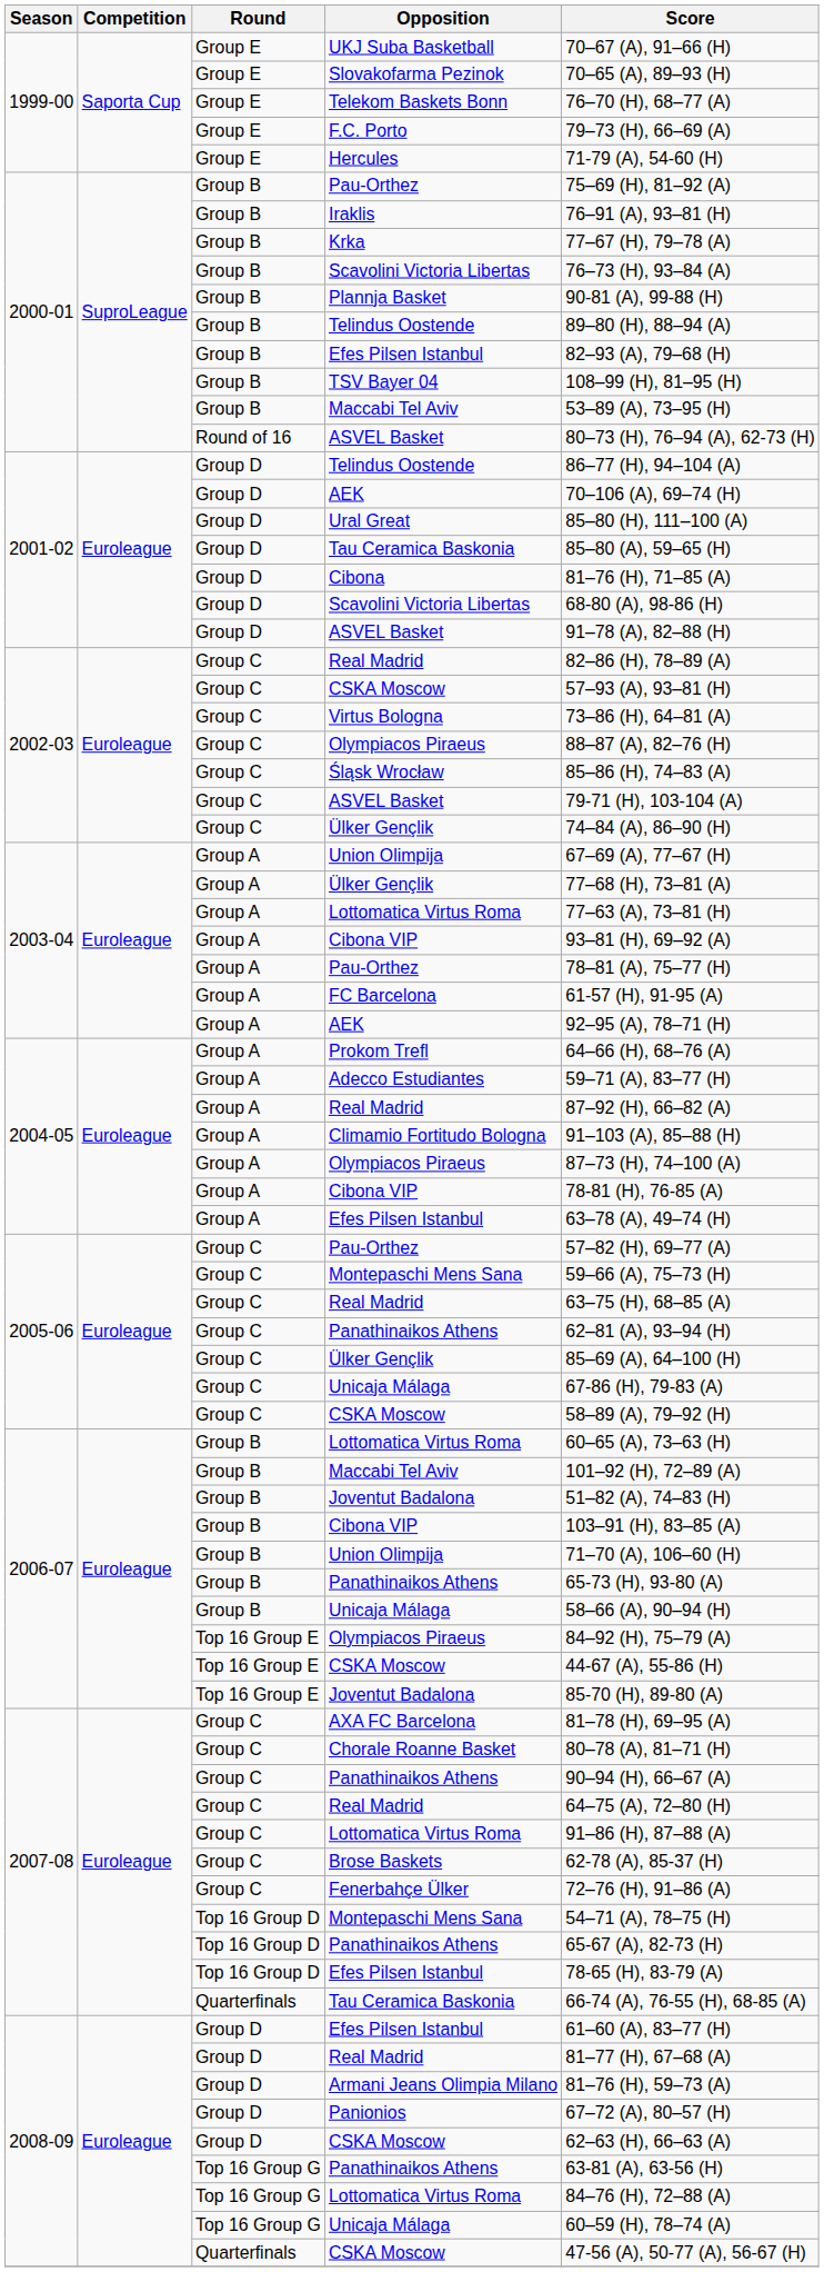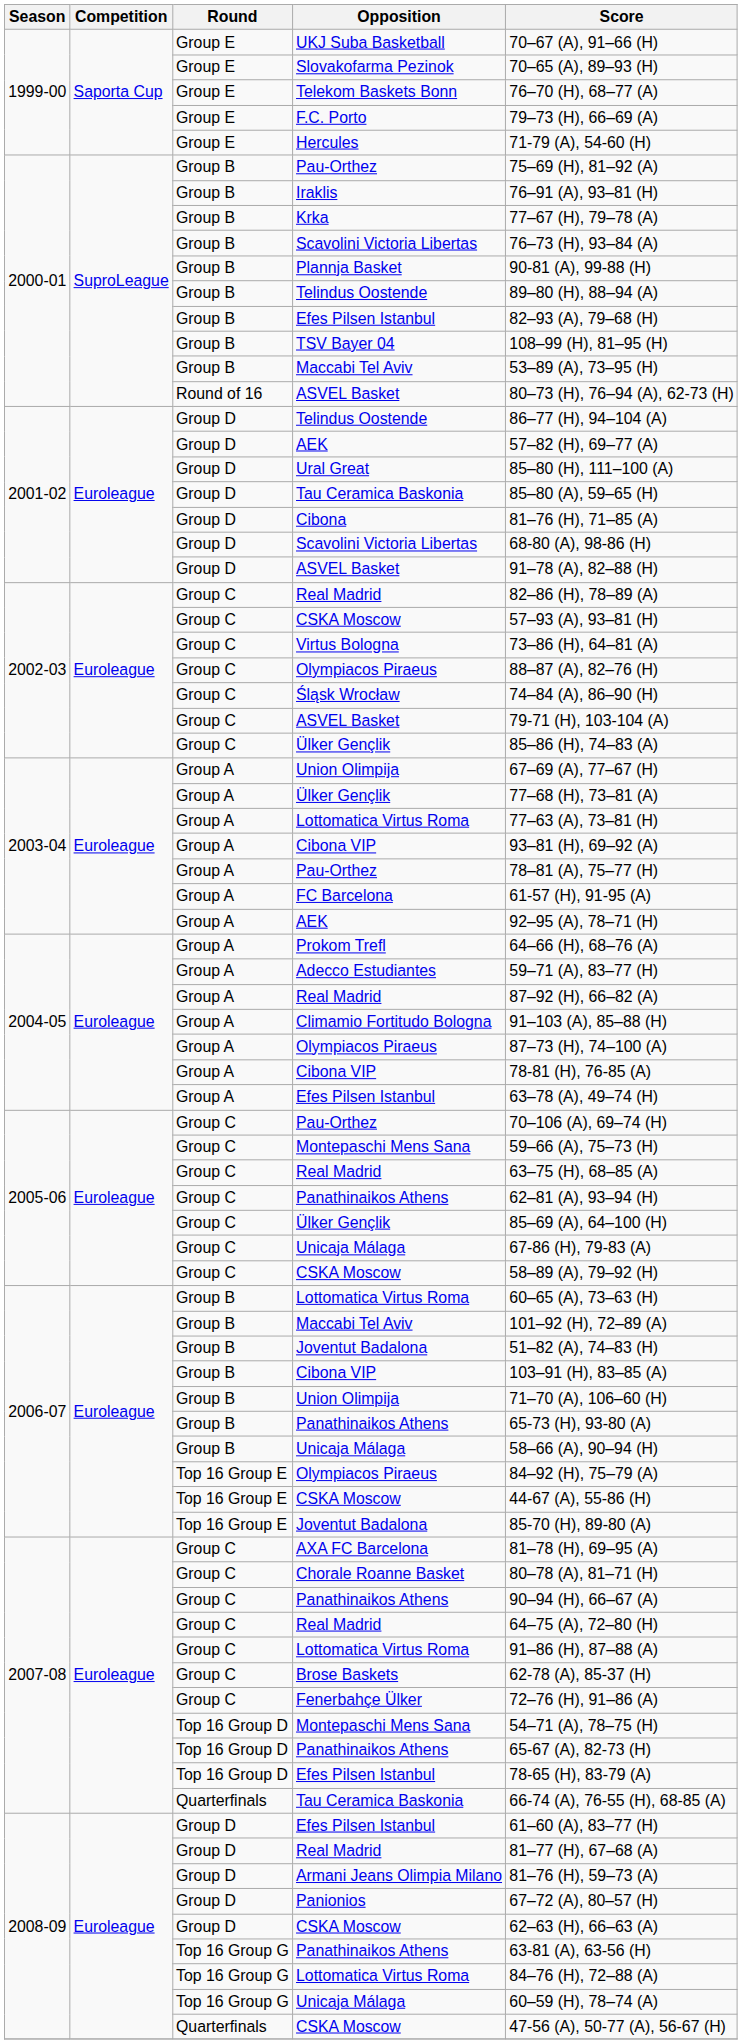 <table class="wikitable">
 <tr>
 <th>Season</th>
 <th>Competition</th>
 <th>Round</th>
 <th>Opposition</th>
 <th>Score</th>
 </tr>
 <tr>
 <td rowspan="5">1999-00</td>
 <td rowspan="5"><a href='#'>Saporta Cup</a></td>
 <td>Group E</td>
 <td> <a href='#'>UKJ Suba Basketball</a></td>
 <td>70–67 (A), 91–66 (H)</td>
 </tr>
 <tr>
 <td>Group E</td>
 <td> <a href='#'>Slovakofarma Pezinok</a></td>
 <td>70–65 (A), 89–93 (H)</td>
 </tr>
 <tr>
 <td>Group E</td>
 <td> <a href='#'>Telekom Baskets Bonn</a></td>
 <td>76–70 (H), 68–77 (A)</td>
 </tr>
 <tr>
 <td>Group E</td>
 <td> <a href='#'>F.C. Porto</a></td>
 <td>79–73 (H), 66–69 (A)</td>
 </tr>
 <tr>
 <td>Group E</td>
 <td> <a href='#'>Hercules</a></td>
 <td>71-79 (A), 54-60 (H)</td>
 </tr>
 <tr>
 <td rowspan="10">2000-01</td>
 <td rowspan="10"><a href='#'>SuproLeague</a></td>
 <td>Group B</td>
 <td> <a href='#'>Pau-Orthez</a></td>
 <td>75–69 (H), 81–92 (A)</td>
 </tr>
 <tr>
 <td>Group B</td>
 <td> <a href='#'>Iraklis</a></td>
 <td>76–91 (A), 93–81 (H)</td>
 </tr>
 <tr>
 <td>Group B</td>
 <td> <a href='#'>Krka</a></td>
 <td>77–67 (H), 79–78 (A)</td>
 </tr>
 <tr>
 <td>Group B</td>
 <td> <a href='#'>Scavolini Victoria Libertas</a></td>
 <td>76–73 (H), 93–84 (A)</td>
 </tr>
 <tr>
 <td>Group B</td>
 <td> <a href='#'>Plannja Basket</a></td>
 <td>90-81 (A), 99-88 (H)</td>
 </tr>
 <tr>
 <td>Group B</td>
 <td> <a href='#'>Telindus Oostende</a></td>
 <td>89–80 (H), 88–94 (A)</td>
 </tr>
 <tr>
 <td>Group B</td>
 <td> <a href='#'>Efes Pilsen Istanbul</a></td>
 <td>82–93 (A), 79–68 (H)</td>
 </tr>
 <tr>
 <td>Group B</td>
 <td> <a href='#'>TSV Bayer 04</a></td>
 <td>108–99 (H), 81–95 (H)</td>
 </tr>
 <tr>
 <td>Group B</td>
 <td> <a href='#'>Maccabi Tel Aviv</a></td>
 <td>53–89 (A), 73–95 (H)</td>
 </tr>
 <tr>
 <td>Round of 16</td>
 <td> <a href='#'>ASVEL Basket</a></td>
 <td>80–73 (H), 76–94 (A), 62-73 (H)</td>
 </tr>
 <tr>
 <td rowspan="7">2001-02</td>
 <td rowspan="7"><a href='#'>Euroleague</a></td>
 <td>Group D</td>
 <td> <a href='#'>Telindus Oostende</a></td>
 <td>86–77 (H), 94–104 (A)</td>
 </tr>
 <tr>
 <td>Group D</td>
 <td> <a href='#'>AEK</a></td>
-<td>70–106 (A), 69–74 (H)</td>
+<td>57–82 (H), 69–77 (A)</td>
 </tr>
 <tr>
 <td>Group D</td>
 <td> <a href='#'>Ural Great</a></td>
 <td>85–80 (H), 111–100 (A)</td>
 </tr>
 <tr>
 <td>Group D</td>
 <td> <a href='#'>Tau Ceramica Baskonia</a></td>
 <td>85–80 (A), 59–65 (H)</td>
 </tr>
 <tr>
 <td>Group D</td>
 <td> <a href='#'>Cibona</a></td>
 <td>81–76 (H), 71–85 (A)</td>
 </tr>
 <tr>
 <td>Group D</td>
 <td> <a href='#'>Scavolini Victoria Libertas</a></td>
 <td>68-80 (A), 98-86 (H)</td>
 </tr>
 <tr>
 <td>Group D</td>
 <td> <a href='#'>ASVEL Basket</a></td>
 <td>91–78 (A), 82–88 (H)</td>
 </tr>
 <tr>
 <td rowspan="7">2002-03</td>
 <td rowspan="7"><a href='#'>Euroleague</a></td>
 <td>Group C</td>
 <td> <a href='#'>Real Madrid</a></td>
 <td>82–86 (H), 78–89 (A)</td>
 </tr>
 <tr>
 <td>Group C</td>
 <td> <a href='#'>CSKA Moscow</a></td>
 <td>57–93 (A), 93–81 (H)</td>
 </tr>
 <tr>
 <td>Group C</td>
 <td> <a href='#'>Virtus Bologna</a></td>
 <td>73–86 (H), 64–81 (A)</td>
 </tr>
 <tr>
 <td>Group C</td>
 <td> <a href='#'>Olympiacos Piraeus</a></td>
 <td>88–87 (A), 82–76 (H)</td>
 </tr>
 <tr>
 <td>Group C</td>
 <td> <a href='#'>Śląsk Wrocław</a></td>
-<td>85–86 (H), 74–83 (A)</td>
+<td>74–84 (A), 86–90 (H)</td>
 </tr>
 <tr>
 <td>Group C</td>
 <td> <a href='#'>ASVEL Basket</a></td>
 <td>79-71 (H), 103-104 (A)</td>
 </tr>
 <tr>
 <td>Group C</td>
 <td> <a href='#'>Ülker Gençlik</a></td>
-<td>74–84 (A), 86–90 (H)</td>
+<td>85–86 (H), 74–83 (A)</td>
 </tr>
 <tr>
 <td rowspan="7">2003-04</td>
 <td rowspan="7"><a href='#'>Euroleague</a></td>
 <td>Group A</td>
 <td> <a href='#'>Union Olimpija</a></td>
 <td>67–69 (A), 77–67 (H)</td>
 </tr>
 <tr>
 <td>Group A</td>
 <td> <a href='#'>Ülker Gençlik</a></td>
 <td>77–68 (H), 73–81 (A)</td>
 </tr>
 <tr>
 <td>Group A</td>
 <td> <a href='#'>Lottomatica Virtus Roma</a></td>
 <td>77–63 (A), 73–81 (H)</td>
 </tr>
 <tr>
 <td>Group A</td>
 <td> <a href='#'>Cibona VIP</a></td>
 <td>93–81 (H), 69–92 (A)</td>
 </tr>
 <tr>
 <td>Group A</td>
 <td> <a href='#'>Pau-Orthez</a></td>
 <td>78–81 (A), 75–77 (H)</td>
 </tr>
 <tr>
 <td>Group A</td>
 <td> <a href='#'>FC Barcelona</a></td>
 <td>61-57 (H), 91-95 (A)</td>
 </tr>
 <tr>
 <td>Group A</td>
 <td> <a href='#'>AEK</a></td>
 <td>92–95 (A), 78–71 (H)</td>
 </tr>
 <tr>
 <td rowspan="7">2004-05</td>
 <td rowspan="7"><a href='#'>Euroleague</a></td>
 <td>Group A</td>
 <td> <a href='#'>Prokom Trefl</a></td>
 <td>64–66 (H), 68–76 (A)</td>
 </tr>
 <tr>
 <td>Group A</td>
 <td> <a href='#'>Adecco Estudiantes</a></td>
 <td>59–71 (A), 83–77 (H)</td>
 </tr>
 <tr>
 <td>Group A</td>
 <td> <a href='#'>Real Madrid</a></td>
 <td>87–92 (H), 66–82 (A)</td>
 </tr>
 <tr>
 <td>Group A</td>
 <td> <a href='#'>Climamio Fortitudo Bologna</a></td>
 <td>91–103 (A), 85–88 (H)</td>
 </tr>
 <tr>
 <td>Group A</td>
 <td> <a href='#'>Olympiacos Piraeus</a></td>
 <td>87–73 (H), 74–100 (A)</td>
 </tr>
 <tr>
 <td>Group A</td>
 <td> <a href='#'>Cibona VIP</a></td>
 <td>78-81 (H), 76-85 (A)</td>
 </tr>
 <tr>
 <td>Group A</td>
 <td> <a href='#'>Efes Pilsen Istanbul</a></td>
 <td>63–78 (A), 49–74 (H)</td>
 </tr>
 <tr>
 <td rowspan="7">2005-06</td>
 <td rowspan="7"><a href='#'>Euroleague</a></td>
 <td>Group C</td>
 <td> <a href='#'>Pau-Orthez</a></td>
-<td>57–82 (H), 69–77 (A)</td>
+<td>70–106 (A), 69–74 (H)</td>
 </tr>
 <tr>
 <td>Group C</td>
 <td> <a href='#'>Montepaschi Mens Sana</a></td>
 <td>59–66 (A), 75–73 (H)</td>
 </tr>
 <tr>
 <td>Group C</td>
 <td> <a href='#'>Real Madrid</a></td>
 <td>63–75 (H), 68–85 (A)</td>
 </tr>
 <tr>
 <td>Group C</td>
 <td> <a href='#'>Panathinaikos Athens</a></td>
 <td>62–81 (A), 93–94 (H)</td>
 </tr>
 <tr>
 <td>Group C</td>
 <td> <a href='#'>Ülker Gençlik</a></td>
 <td>85–69 (A), 64–100 (H)</td>
 </tr>
 <tr>
 <td>Group C</td>
 <td> <a href='#'>Unicaja Málaga</a></td>
 <td>67-86 (H), 79-83 (A)</td>
 </tr>
 <tr>
 <td>Group C</td>
 <td> <a href='#'>CSKA Moscow</a></td>
 <td>58–89 (A), 79–92 (H)</td>
 </tr>
 <tr>
 <td rowspan="10">2006-07</td>
 <td rowspan="10"><a href='#'>Euroleague</a></td>
 <td>Group B</td>
 <td> <a href='#'>Lottomatica Virtus Roma</a></td>
 <td>60–65 (A), 73–63 (H)</td>
 </tr>
 <tr>
 <td>Group B</td>
 <td> <a href='#'>Maccabi Tel Aviv</a></td>
 <td>101–92 (H), 72–89 (A)</td>
 </tr>
 <tr>
 <td>Group B</td>
 <td> <a href='#'>Joventut Badalona</a></td>
 <td>51–82 (A), 74–83 (H)</td>
 </tr>
 <tr>
 <td>Group B</td>
 <td> <a href='#'>Cibona VIP</a></td>
 <td>103–91 (H), 83–85 (A)</td>
 </tr>
 <tr>
 <td>Group B</td>
 <td> <a href='#'>Union Olimpija</a></td>
 <td>71–70 (A), 106–60 (H)</td>
 </tr>
 <tr>
 <td>Group B</td>
 <td> <a href='#'>Panathinaikos Athens</a></td>
 <td>65-73 (H), 93-80 (A)</td>
 </tr>
 <tr>
 <td>Group B</td>
 <td> <a href='#'>Unicaja Málaga</a></td>
 <td>58–66 (A), 90–94 (H)</td>
 </tr>
 <tr>
 <td>Top 16 Group E</td>
 <td> <a href='#'>Olympiacos Piraeus</a></td>
 <td>84–92 (H), 75–79 (A)</td>
 </tr>
 <tr>
 <td>Top 16 Group E</td>
 <td> <a href='#'>CSKA Moscow</a></td>
 <td>44-67 (A), 55-86 (H)</td>
 </tr>
 <tr>
 <td>Top 16 Group E</td>
 <td> <a href='#'>Joventut Badalona</a></td>
 <td>85-70 (H), 89-80 (A)</td>
 </tr>
 <tr>
 <td rowspan="11">2007-08</td>
 <td rowspan="11"><a href='#'>Euroleague</a></td>
 <td>Group C</td>
 <td> <a href='#'>AXA FC Barcelona</a></td>
 <td>81–78 (H), 69–95 (A)</td>
 </tr>
 <tr>
 <td>Group C</td>
 <td> <a href='#'>Chorale Roanne Basket</a></td>
 <td>80–78 (A), 81–71 (H)</td>
 </tr>
 <tr>
 <td>Group C</td>
 <td> <a href='#'>Panathinaikos Athens</a></td>
 <td>90–94 (H), 66–67 (A)</td>
 </tr>
 <tr>
 <td>Group C</td>
 <td> <a href='#'>Real Madrid</a></td>
 <td>64–75 (A), 72–80 (H)</td>
 </tr>
 <tr>
 <td>Group C</td>
 <td> <a href='#'>Lottomatica Virtus Roma</a></td>
 <td>91–86 (H), 87–88 (A)</td>
 </tr>
 <tr>
 <td>Group C</td>
 <td> <a href='#'>Brose Baskets</a></td>
 <td>62-78 (A), 85-37 (H)</td>
 </tr>
 <tr>
 <td>Group C</td>
 <td> <a href='#'>Fenerbahçe Ülker</a></td>
 <td>72–76 (H), 91–86 (A)</td>
 </tr>
 <tr>
 <td>Top 16 Group D</td>
 <td> <a href='#'>Montepaschi Mens Sana</a></td>
 <td>54–71 (A), 78–75 (H)</td>
 </tr>
 <tr>
 <td>Top 16 Group D</td>
 <td> <a href='#'>Panathinaikos Athens</a></td>
 <td>65-67 (A), 82-73 (H)</td>
 </tr>
 <tr>
 <td>Top 16 Group D</td>
 <td> <a href='#'>Efes Pilsen Istanbul</a></td>
 <td>78-65 (H), 83-79 (A)</td>
 </tr>
 <tr>
 <td>Quarterfinals</td>
 <td> <a href='#'>Tau Ceramica Baskonia</a></td>
 <td>66-74 (A), 76-55 (H), 68-85 (A)</td>
 </tr>
 <tr>
 <td rowspan="9">2008-09</td>
 <td rowspan="9"><a href='#'>Euroleague</a></td>
 <td>Group D</td>
 <td> <a href='#'>Efes Pilsen Istanbul</a></td>
 <td>61–60 (A), 83–77 (H)</td>
 </tr>
 <tr>
 <td>Group D</td>
 <td> <a href='#'>Real Madrid</a></td>
 <td>81–77 (H), 67–68 (A)</td>
 </tr>
 <tr>
 <td>Group D</td>
 <td> <a href='#'>Armani Jeans Olimpia Milano</a></td>
 <td>81–76 (H), 59–73 (A)</td>
 </tr>
 <tr>
 <td>Group D</td>
 <td> <a href='#'>Panionios</a></td>
 <td>67–72 (A), 80–57 (H)</td>
 </tr>
 <tr>
 <td>Group D</td>
 <td> <a href='#'>CSKA Moscow</a></td>
 <td>62–63 (H), 66–63 (A)</td>
 </tr>
 <tr>
 <td>Top 16 Group G</td>
 <td> <a href='#'>Panathinaikos Athens</a></td>
 <td>63-81 (A), 63-56 (H)</td>
 </tr>
 <tr>
 <td>Top 16 Group G</td>
 <td> <a href='#'>Lottomatica Virtus Roma</a></td>
 <td>84–76 (H), 72–88 (A)</td>
 </tr>
 <tr>
 <td>Top 16 Group G</td>
 <td> <a href='#'>Unicaja Málaga</a></td>
 <td>60–59 (H), 78–74 (A)</td>
 </tr>
 <tr>
 <td>Quarterfinals</td>
 <td> <a href='#'>CSKA Moscow</a></td>
 <td>47-56 (A), 50-77 (A), 56-67 (H)</td>
 </tr>
 <tr>
 </tr>
 </table>
